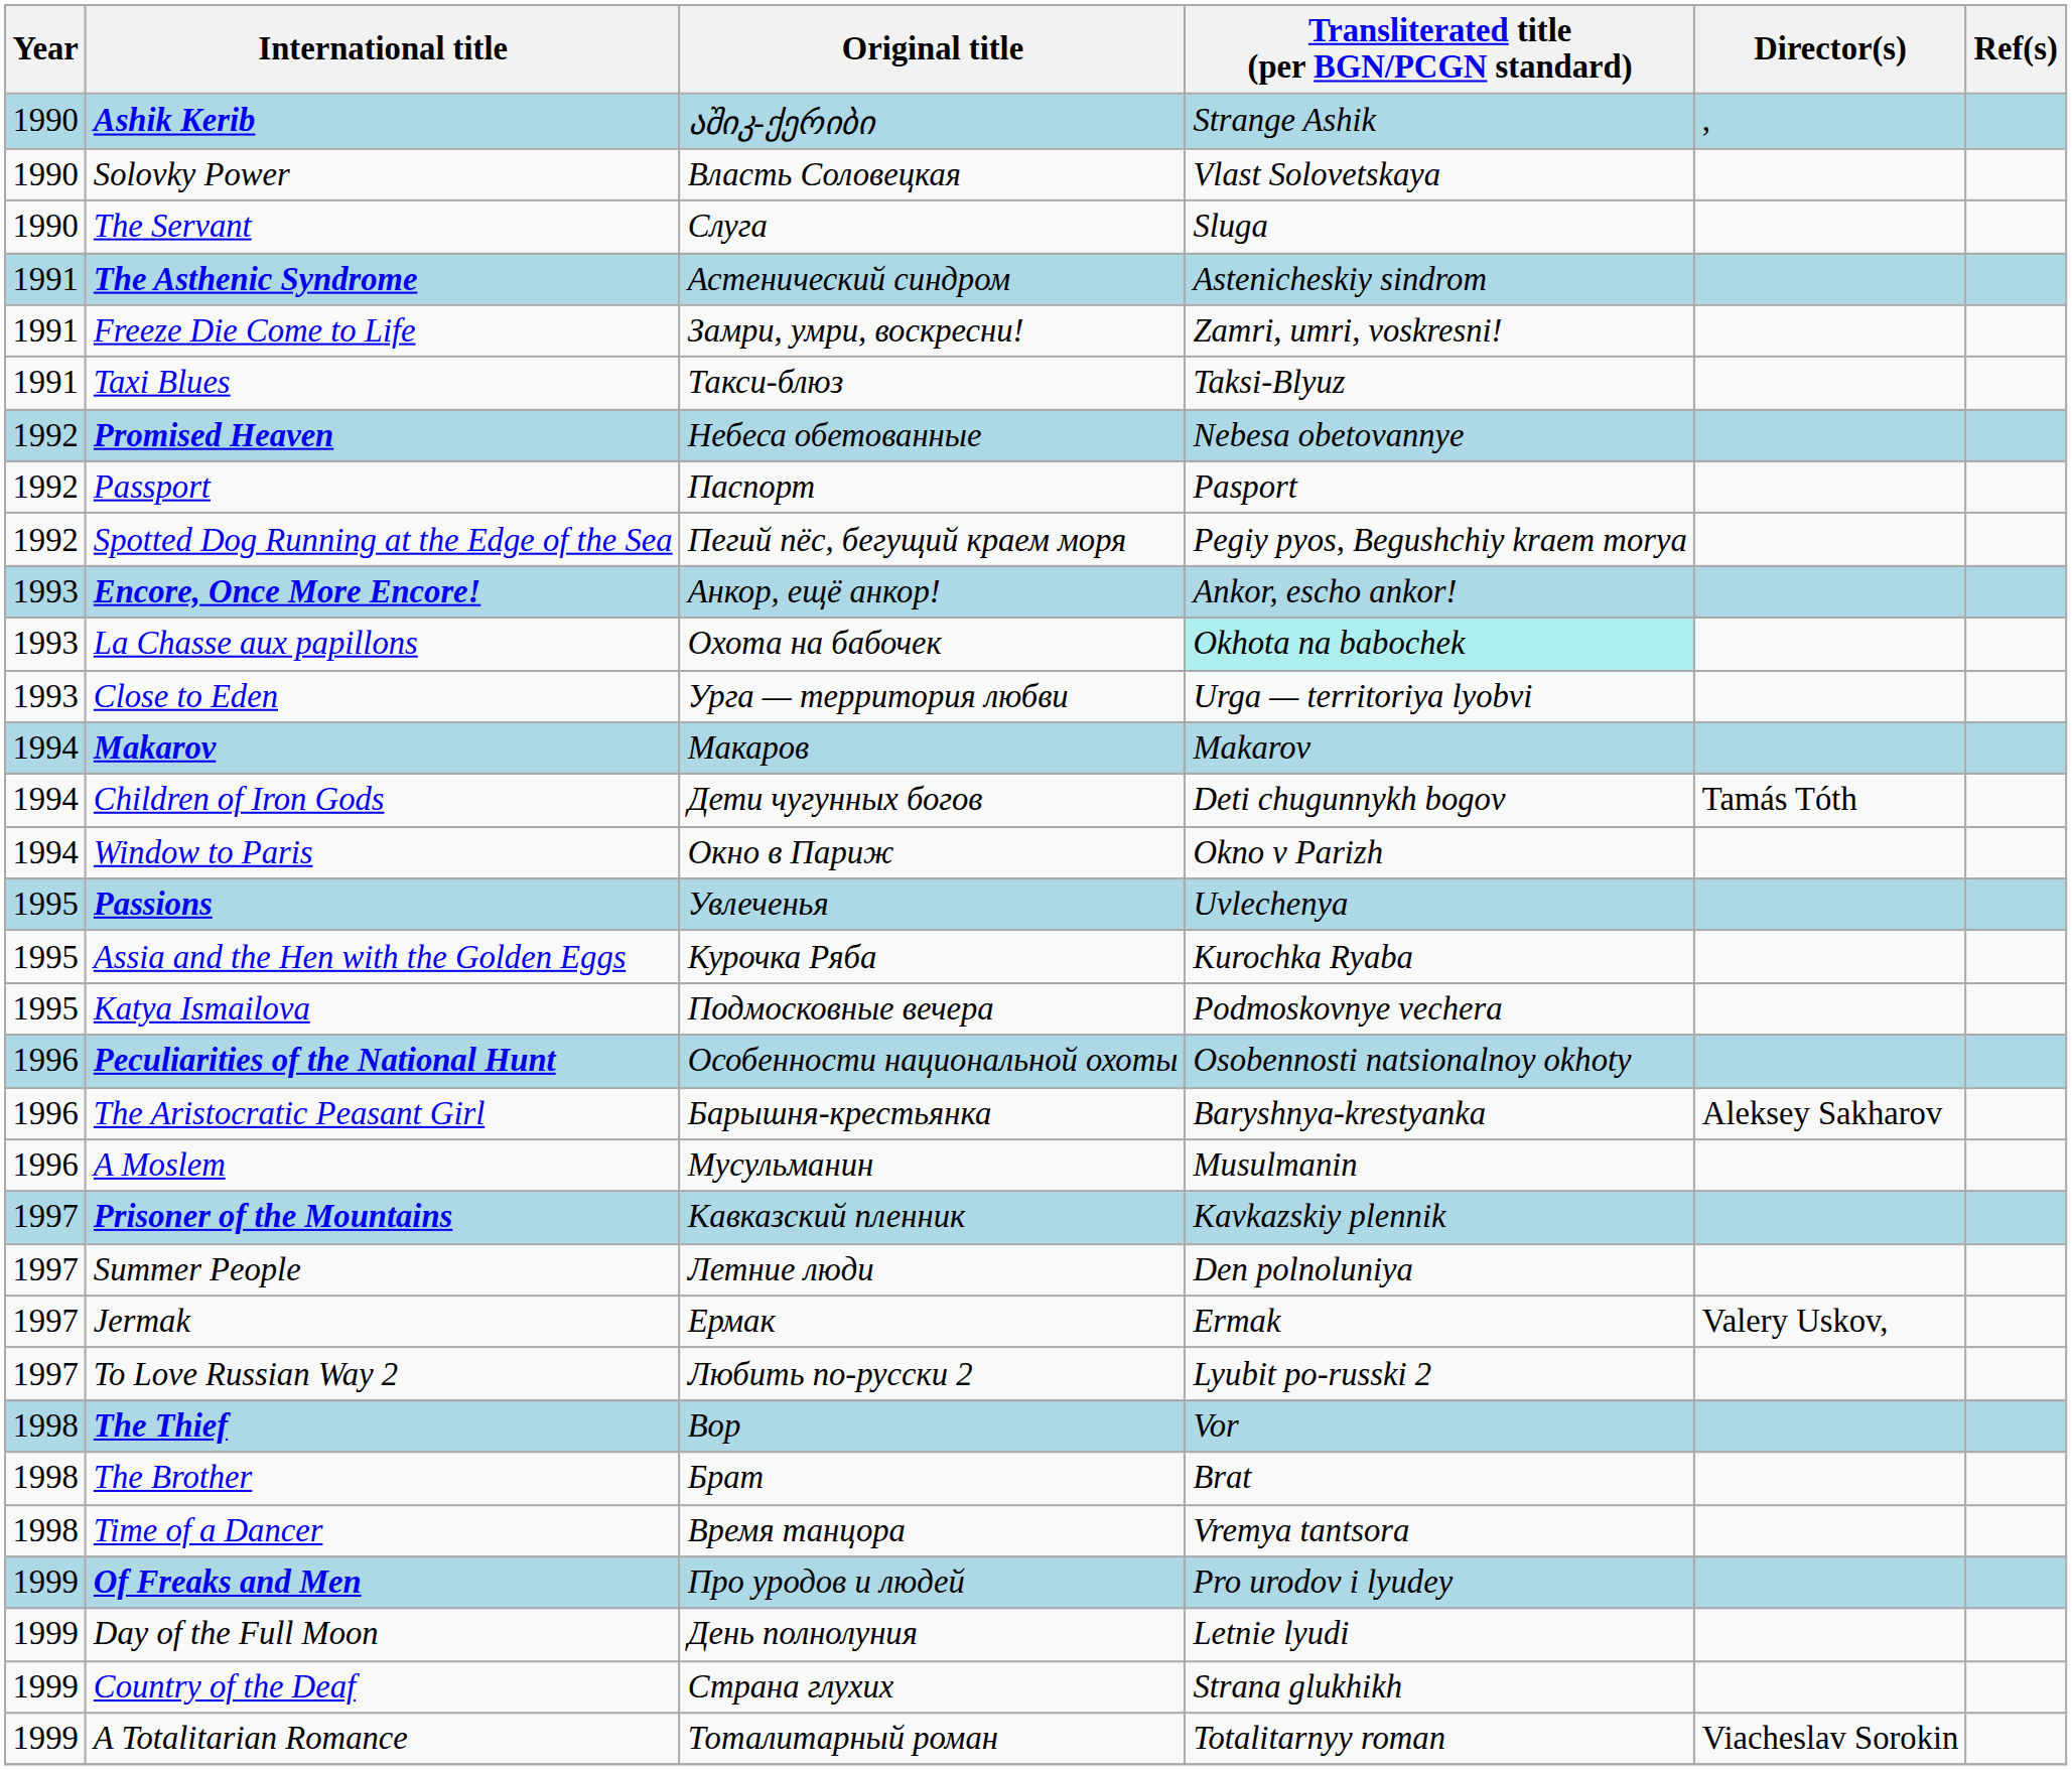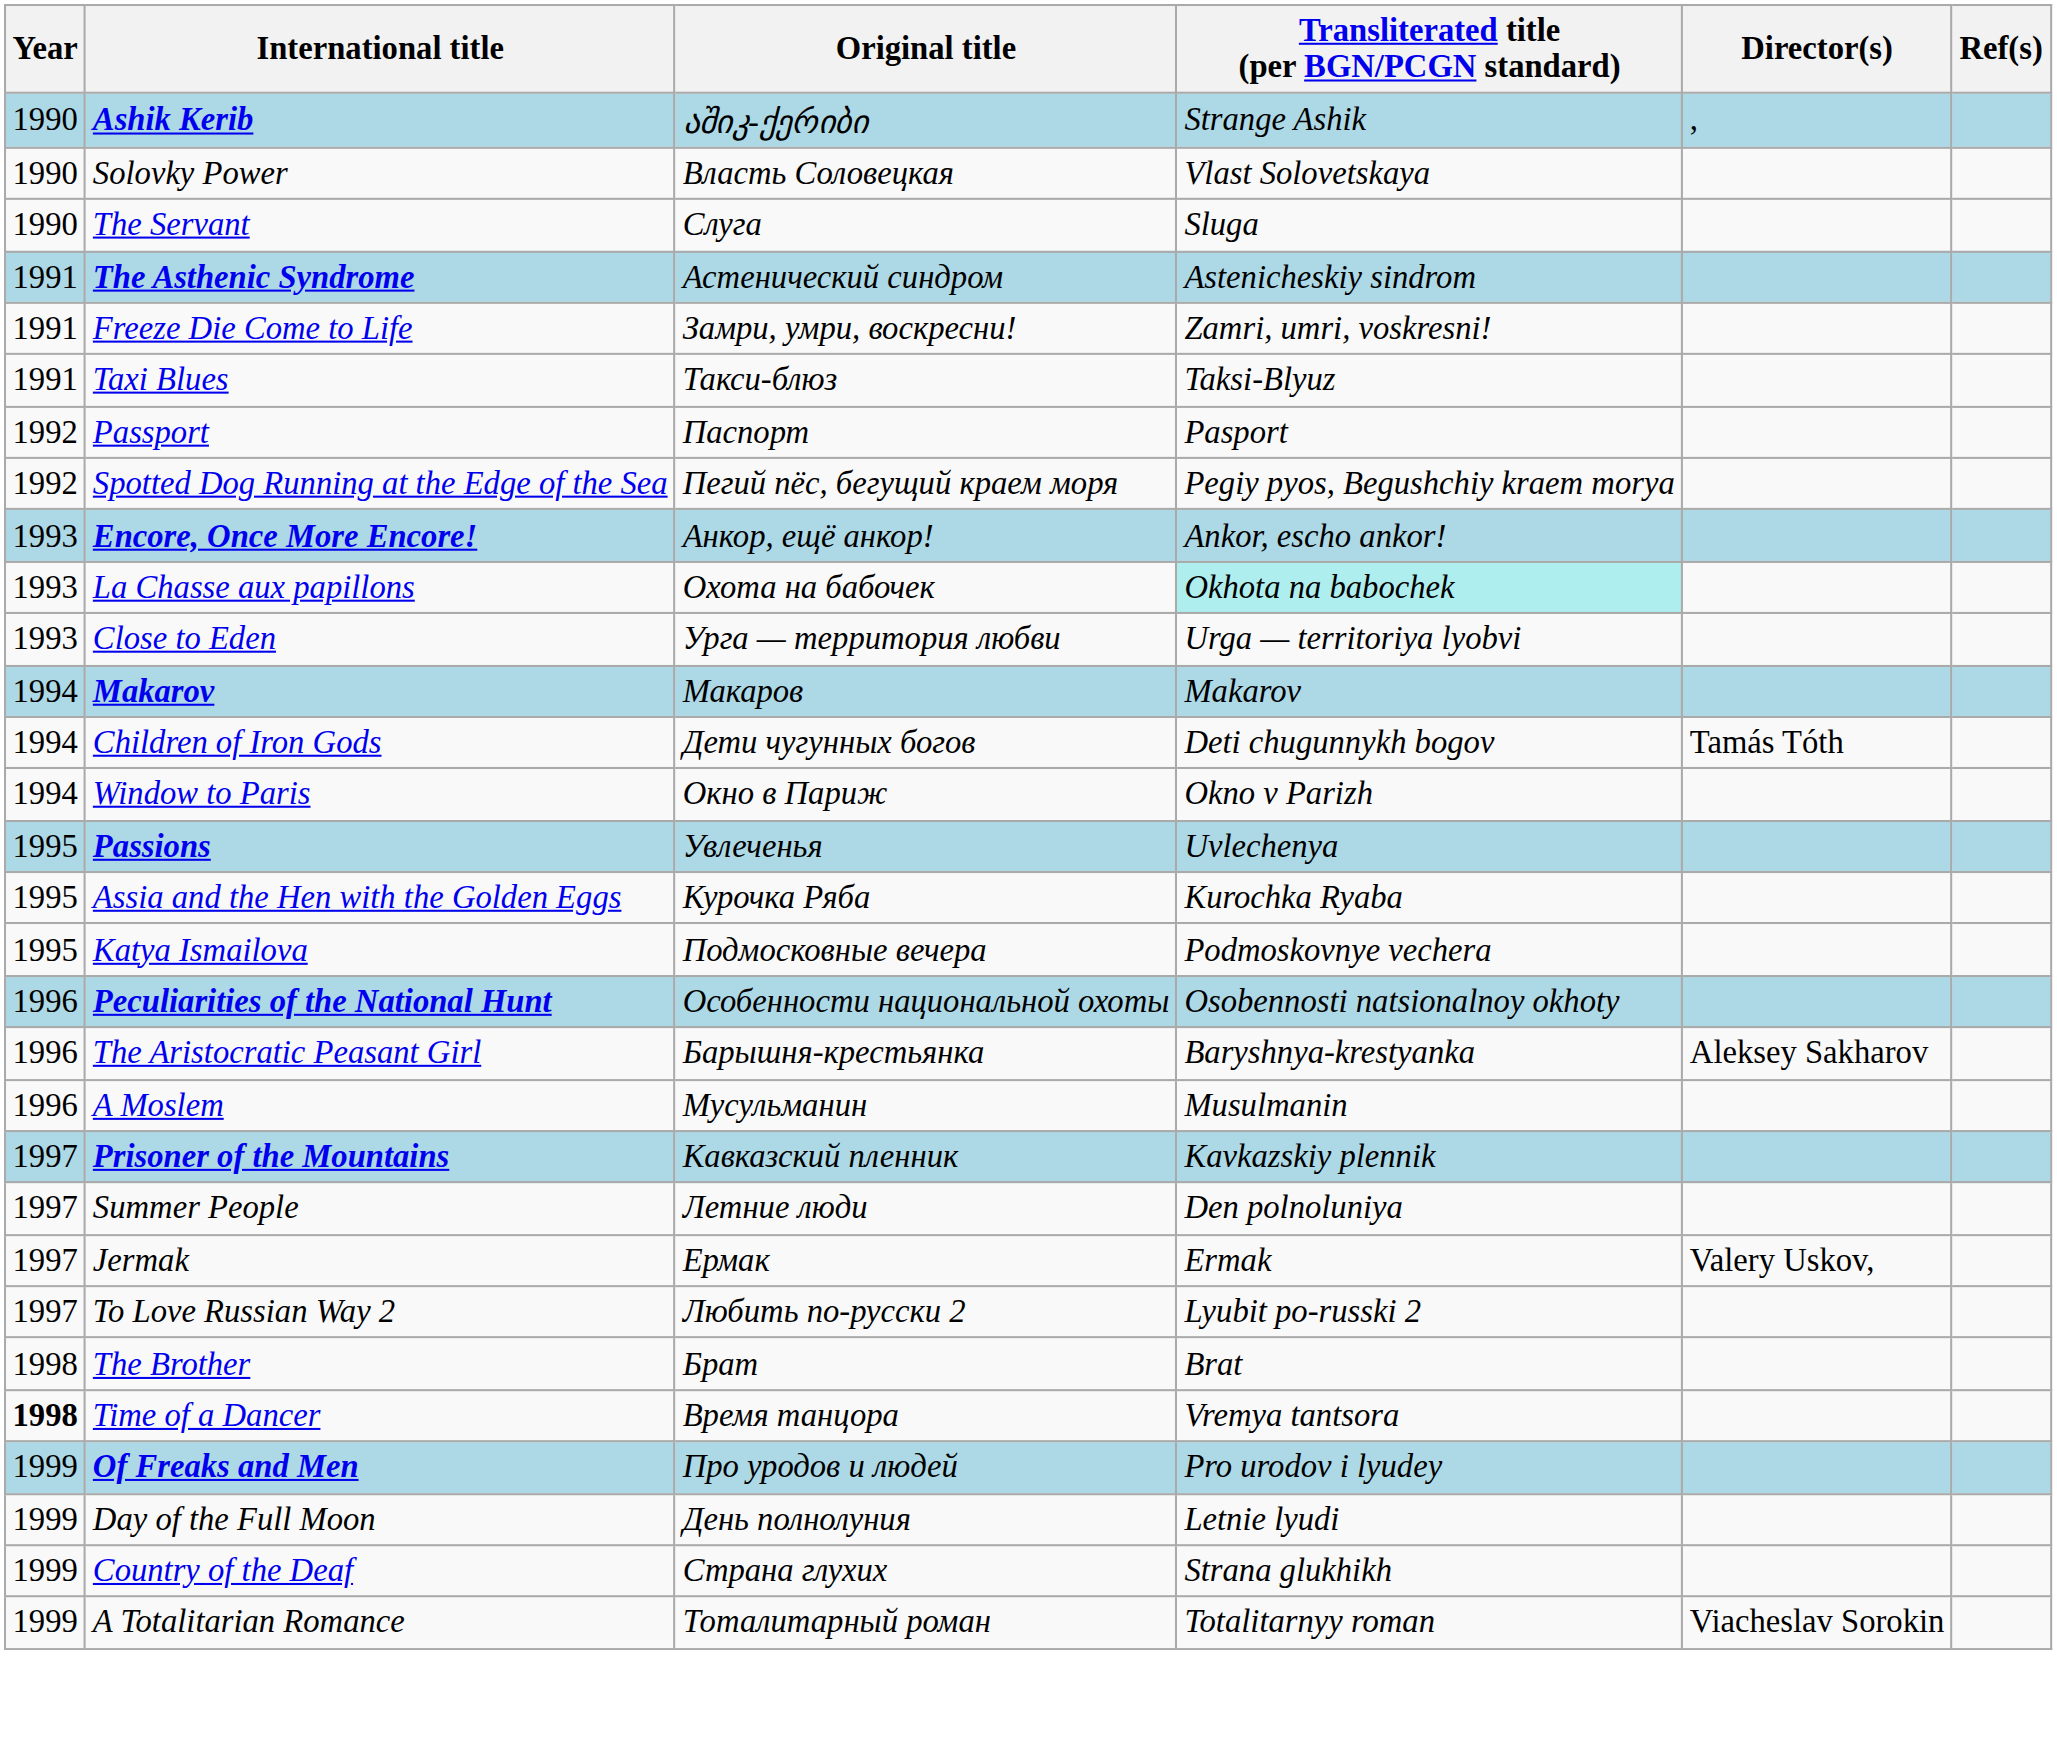 <table class="wikitable sortable">
 <tr>
 <th scope="col">Year</th>
 <th scope="col">International title</th>
 <th scope="col">Original title</th>
 <th scope="col"><a href='#'>Transliterated</a> title<br>(per <a href='#'>BGN/PCGN</a> standard)</th>
 <th scope="col">Director(s)</th>
 <th scope="col" class="unsortable">Ref(s)</th>
 </tr>
 <tr>
 <td style="background-color:lightblue">1990</td>
 <td style="background-color:lightblue"><em><a href='#'><strong>Ashik Kerib</strong></a></em></td>
 <td style="background-color:lightblue"><em>აშიკ-ქერიბი</em></td>
 <td style="background-color:lightblue"><em>Strange Ashik</em></td>
 <td style="background-color:lightblue">, </td>
 <td style="background-color:lightblue"></td>
 </tr>
 <tr>
 <td>1990</td>
 <td><em>Solovky Power</em></td>
 <td><em>Власть Соловецкая</em></td>
 <td><em>Vlast Solovetskaya</em></td>
 <td></td>
 <td></td>
 </tr>
 <tr>
 <td>1990</td>
 <td><em><a href='#'>The Servant</a></em></td>
 <td><em>Слуга</em></td>
 <td><em>Sluga</em></td>
 <td></td>
 <td></td>
 </tr>
 <tr>
 <td style="background-color:lightblue">1991</td>
 <td style="background-color:lightblue"><strong><em><a href='#'>The Asthenic Syndrome</a></em></strong></td>
 <td style="background-color:lightblue"><em>Астенический синдром</em></td>
 <td style="background-color:lightblue"><em>Astenicheskiy sindrom</em></td>
 <td style="background-color:lightblue"></td>
 <td style="background-color:lightblue"></td>
 </tr>
 <tr>
 <td>1991</td>
 <td><em><a href='#'>Freeze Die Come to Life</a></em></td>
 <td><em>Замри, умри, воскресни!</em></td>
 <td><em>Zamri, umri, voskresni!</em></td>
 <td></td>
 <td></td>
 </tr>
 <tr>
 <td>1991</td>
 <td><em><a href='#'>Taxi Blues</a></em></td>
 <td><em>Такси-блюз</em></td>
 <td><em>Taksi-Blyuz</em></td>
 <td></td>
 <td></td>
-</tr>
-<tr>
-<td style="background-color:lightblue">1992</td>
-<td style="background-color:lightblue"><strong><em><a href='#'>Promised Heaven</a></em></strong></td>
-<td style="background-color:lightblue"><em>Небеса обетованные</em></td>
-<td style="background-color:lightblue"><em>Nebesa obetovannye</em></td>
-<td style="background-color:lightblue"></td>
-<td style="background-color:lightblue"></td>
 </tr>
 <tr>
 <td>1992</td>
 <td><em><a href='#'>Passport</a></em></td>
 <td><em>Паспорт</em></td>
 <td><em>Pasport</em></td>
 <td></td>
 <td></td>
 </tr>
 <tr>
 <td>1992</td>
 <td><em><a href='#'>Spotted Dog Running at the Edge of the Sea</a></em></td>
 <td><em>Пегий пёс, бегущий краем моря</em></td>
 <td><em>Pegiy pyos, Begushchiy kraem morya</em></td>
 <td></td>
 <td></td>
 </tr>
 <tr>
 <td style="background-color:lightblue">1993</td>
 <td style="background-color:lightblue"><strong><em><a href='#'>Encore, Once More Encore!</a></em></strong></td>
 <td style="background-color:lightblue"><em>Анкор, ещё анкор!</em></td>
 <td style="background-color:lightblue"><em>Ankor, escho ankor!</em></td>
 <td style="background-color:lightblue"></td>
 <td style="background-color:lightblue"></td>
 </tr>
 <tr>
 <td>1993</td>
 <td><em><a href='#'>La Chasse aux papillons</a></em></td>
 <td><em>Охота на бабочек</em></td>
 <td style="background: paleturquoise;"><em>Okhota na babochek</em></td>
 <td></td>
 <td></td>
 </tr>
 <tr>
 <td>1993</td>
 <td><em><a href='#'>Close to Eden</a></em></td>
 <td><em>Урга — территория любви</em></td>
 <td><em>Urga — territoriya lyobvi</em></td>
 <td></td>
 <td></td>
 </tr>
 <tr>
 <td style="background-color:lightblue">1994</td>
 <td style="background-color:lightblue"><em><a href='#'><strong>Makarov</strong></a></em></td>
 <td style="background-color:lightblue"><em>Макаров</em></td>
 <td style="background-color:lightblue"><em>Makarov</em></td>
 <td style="background-color:lightblue"></td>
 <td style="background-color:lightblue"></td>
 </tr>
 <tr>
 <td>1994</td>
 <td><em><a href='#'>Children of Iron Gods</a></em></td>
 <td><em>Дети чугунных богов</em></td>
 <td><em>Deti chugunnykh bogov</em></td>
 <td>Tamás Tóth</td>
 <td></td>
 </tr>
 <tr>
 <td>1994</td>
 <td><em><a href='#'>Window to Paris</a></em></td>
 <td><em>Окно в Париж</em></td>
 <td><em>Okno v Parizh</em></td>
 <td></td>
 <td></td>
 </tr>
 <tr>
 <td style="background-color:lightblue">1995</td>
 <td style="background-color:lightblue"><em><a href='#'><strong>Passions</strong></a></em></td>
 <td style="background-color:lightblue"><em>Увлеченья</em></td>
 <td style="background-color:lightblue"><em>Uvlechenya</em></td>
 <td style="background-color:lightblue"></td>
 <td style="background-color:lightblue"></td>
 </tr>
 <tr>
 <td>1995</td>
 <td><em><a href='#'>Assia and the Hen with the Golden Eggs</a></em></td>
 <td><em>Курочка Ряба</em></td>
 <td><em>Kurochka Ryaba</em></td>
 <td></td>
 <td></td>
 </tr>
 <tr>
 <td>1995</td>
 <td><em><a href='#'>Katya Ismailova</a></em></td>
 <td><em>Подмосковные вечера</em></td>
 <td><em>Podmoskovnye vechera</em></td>
 <td></td>
 <td></td>
 </tr>
 <tr>
 <td style="background-color:lightblue">1996</td>
 <td style="background-color:lightblue"><strong><em><a href='#'>Peculiarities of the National Hunt</a></em></strong></td>
 <td style="background-color:lightblue"><em>Особенности национальной охоты</em></td>
 <td style="background-color:lightblue"><em>Osobennosti natsionalnoy okhoty</em></td>
 <td style="background-color:lightblue"></td>
 <td style="background-color:lightblue"></td>
 </tr>
 <tr>
 <td>1996</td>
 <td><em><a href='#'>The Aristocratic Peasant Girl</a></em></td>
 <td><em>Барышня-крестьянка</em></td>
 <td><em>Baryshnya-krestyanka</em></td>
 <td>Aleksey Sakharov</td>
 <td></td>
 </tr>
 <tr>
 <td>1996</td>
 <td><em><a href='#'>A Moslem</a></em></td>
 <td><em>Мусульманин</em></td>
 <td><em>Musulmanin</em></td>
 <td></td>
 <td></td>
 </tr>
 <tr>
 <td style="background-color:lightblue">1997</td>
 <td style="background-color:lightblue"><strong><em><a href='#'>Prisoner of the Mountains</a></em></strong></td>
 <td style="background-color:lightblue"><em>Кавказский пленник</em></td>
 <td style="background-color:lightblue"><em>Kavkazskiy plennik</em></td>
 <td style="background-color:lightblue"></td>
 <td style="background-color:lightblue"></td>
 </tr>
 <tr>
 <td>1997</td>
 <td><em>Summer People</em></td>
 <td><em>Летние люди</em></td>
 <td><em>Den polnoluniya</em></td>
 <td></td>
 <td></td>
 </tr>
 <tr>
 <td>1997</td>
 <td><em>Jermak</em></td>
 <td><em>Ермак</em></td>
 <td><em>Ermak</em></td>
 <td>Valery Uskov, </td>
 <td></td>
 </tr>
 <tr>
 <td>1997</td>
 <td><em>To Love Russian Way 2</em></td>
 <td><em>Любить по-русски 2</em></td>
 <td><em>Lyubit po-russki 2</em></td>
 <td></td>
 <td></td>
 </tr>
 <tr>
-<td style="background-color:lightblue">1998</td>
-<td style="background-color:lightblue"><em><a href='#'><strong>The Thief</strong></a></em></td>
-<td style="background-color:lightblue"><em>Вор</em></td>
-<td style="background-color:lightblue"><em>Vor</em></td>
-<td style="background-color:lightblue"></td>
-<td style="background-color:lightblue"></td>
-</tr>
-<tr>
 <td>1998</td>
 <td><em><a href='#'>The Brother</a></em></td>
 <td><em>Брат</em></td>
 <td><em>Brat</em></td>
 <td></td>
 <td></td>
 </tr>
 <tr>
-<td>1998</td>
+<td><strong>1998</strong></td>
 <td><em><a href='#'>Time of a Dancer</a></em></td>
 <td><em>Время танцора</em></td>
 <td><em>Vremya tantsora</em></td>
 <td></td>
 <td></td>
 </tr>
 <tr>
 <td style="background-color:lightblue">1999</td>
 <td style="background-color:lightblue"><strong><em><a href='#'>Of Freaks and Men</a></em></strong></td>
 <td style="background-color:lightblue"><em>Про уродов и людей</em></td>
 <td style="background-color:lightblue"><em>Pro urodov i lyudey</em></td>
 <td style="background-color:lightblue"></td>
 <td style="background-color:lightblue"></td>
 </tr>
 <tr>
 <td>1999</td>
 <td><em>Day of the Full Moon</em></td>
 <td><em>День полнолуния</em></td>
 <td><em>Letnie lyudi</em></td>
 <td></td>
 <td></td>
 </tr>
 <tr>
 <td>1999</td>
 <td><em><a href='#'>Country of the Deaf</a></em></td>
 <td><em>Страна глухих</em></td>
 <td><em>Strana glukhikh</em></td>
 <td></td>
 <td></td>
 </tr>
 <tr>
 <td>1999</td>
 <td><em>A Totalitarian Romance</em></td>
 <td><em>Тоталитарный роман</em></td>
 <td><em>Totalitarnyy roman</em></td>
 <td>Viacheslav Sorokin</td>
 <td></td>
 </tr>
 <tr>
 </tr>
 </table>
